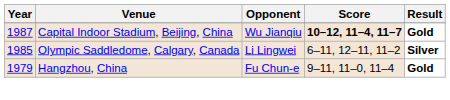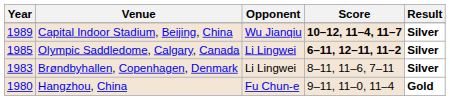 <table class="sortable wikitable" style="font-size: 90%;">
 <tr>
 <th>Year</th>
 <th>Venue</th>
 <th>Opponent</th>
 <th>Score</th>
 <th>Result</th>
 </tr>
 <tr>
 </tr>
 <tr style="background:#F3E6D7">
-<td align="center"><a href='#'>1987</a></td>
+<td align="center"><a href='#'>1989</a></td>
 <td align="left"><a href='#'>Capital Indoor Stadium</a>, <a href='#'>Beijing</a>, <a href='#'>China</a></td>
 <td align="left"> <a href='#'>Wu Jianqiu</a></td>
 <td align="left"><strong>10–12, 11–4, 11–7</strong></td>
-<td style="text-align:left; background:white"> <strong>Gold</strong></td>
+<td style="text-align:left; background:white"> <strong>Silver</strong></td>
 </tr>
 <tr style="background:#F3E6D7">
 <td align="center"><a href='#'>1985</a></td>
 <td align="left"><a href='#'>Olympic Saddledome</a>, <a href='#'>Calgary</a>, <a href='#'>Canada</a></td>
 <td align="left"> <a href='#'>Li Lingwei</a></td>
-<td align="left">6–11, 12–11, 11–2</td>
+<td align="left"><strong>6–11, 12–11, 11–2</strong></td>
 <td style="text-align:left; background:white"> <strong>Silver</strong></td>
 </tr>
 <tr style="background:#F3E6D7">
-<td align="center"><a href='#'>1979</a></td>
+<td align="center"><a href='#'>1983</a></td>
+<td align="left"><a href='#'>Brøndbyhallen</a>, <a href='#'>Copenhagen</a>, <a href='#'>Denmark</a></td>
+<td align="left"> Li Lingwei</td>
+<td align="left">8–11, 11–6, 7–11</td>
+<td style="text-align:left; background:white"> <strong>Silver</strong></td>
+</tr>
+<tr style="background:#F3E6D7">
+<td align="center"><a href='#'>1980</a></td>
 <td align="left"><a href='#'>Hangzhou</a>, <a href='#'>China</a></td>
 <td align="left"> <a href='#'>Fu Chun-e</a></td>
 <td align="left">9–11, 11–0, 11–4</td>
 <td style="text-align:left; background:white"> <strong>Gold</strong></td>
 </tr>
 </table>
